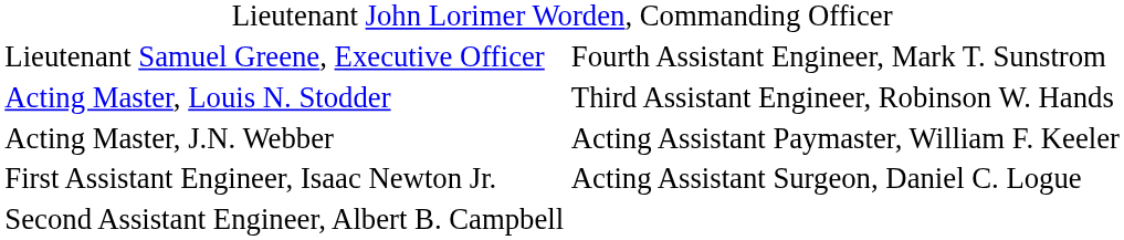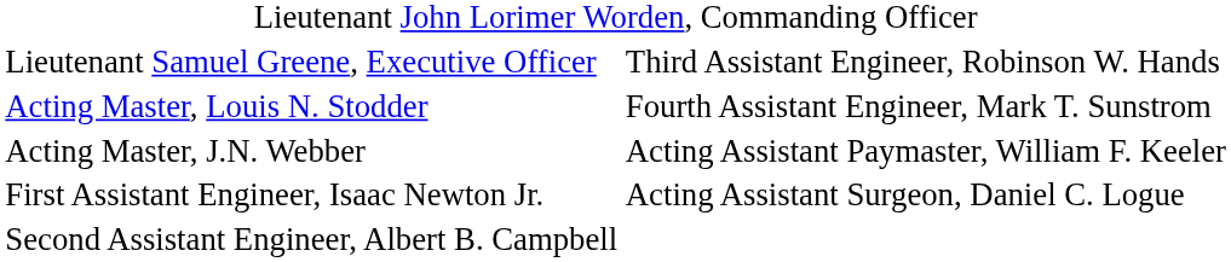 <table style="margin-left: auto; margin-right: auto; border: none;">
 <tr>
 <td colspan="2" style="text-align:center;">Lieutenant <a href='#'>John Lorimer Worden</a>, Commanding Officer</td>
 </tr>
 <tr>
 <td>Lieutenant <a href='#'>Samuel Greene</a>, <a href='#'>Executive Officer</a></td>
-<td>Fourth Assistant Engineer, Mark T. Sunstrom</td>
+<td>Third Assistant Engineer, Robinson W. Hands</td>
 </tr>
 <tr>
 <td><a href='#'>Acting Master</a>, <a href='#'>Louis N. Stodder</a></td>
-<td>Third Assistant Engineer, Robinson W. Hands</td>
+<td>Fourth Assistant Engineer, Mark T. Sunstrom</td>
 </tr>
 <tr>
 <td>Acting Master, J.N. Webber</td>
 <td>Acting Assistant Paymaster, William F. Keeler</td>
 </tr>
 <tr>
 <td>First Assistant Engineer, Isaac Newton Jr.</td>
 <td>Acting Assistant Surgeon, Daniel C. Logue</td>
 </tr>
 <tr>
 <td>Second Assistant Engineer, Albert B. Campbell</td>
 <td></td>
 </tr>
 <tr>
 </tr>
 </table>
